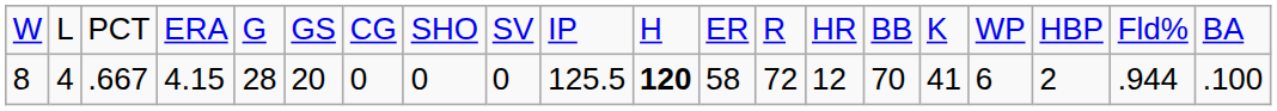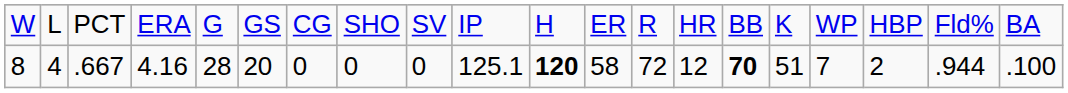 <table class="wikitable">
 <tr>
 <td><a href='#'>W</a></td>
 <td>L</td>
 <td>PCT</td>
 <td><a href='#'>ERA</a></td>
 <td><a href='#'>G</a></td>
 <td><a href='#'>GS</a></td>
 <td><a href='#'>CG</a></td>
 <td><a href='#'>SHO</a></td>
 <td><a href='#'>SV</a></td>
 <td><a href='#'>IP</a></td>
 <td><a href='#'>H</a></td>
 <td><a href='#'>ER</a></td>
 <td><a href='#'>R</a></td>
 <td><a href='#'>HR</a></td>
 <td><a href='#'>BB</a></td>
 <td><a href='#'>K</a></td>
 <td><a href='#'>WP</a></td>
 <td><a href='#'>HBP</a></td>
 <td><a href='#'>Fld%</a></td>
 <td><a href='#'>BA</a></td>
 </tr>
 <tr>
 <td>8</td>
 <td>4</td>
 <td>.667</td>
-<td>4.15</td>
+<td>4.16</td>
 <td>28</td>
 <td>20</td>
 <td>0</td>
 <td>0</td>
 <td>0</td>
-<td>125.5</td>
+<td>125.1</td>
 <td><strong>120</strong></td>
 <td>58</td>
 <td>72</td>
 <td>12</td>
-<td>70</td>
-<td>41</td>
-<td>6</td>
+<td><strong>70</strong></td>
+<td>51</td>
+<td>7</td>
 <td>2</td>
 <td>.944</td>
 <td>.100</td>
 </tr>
 </table>
